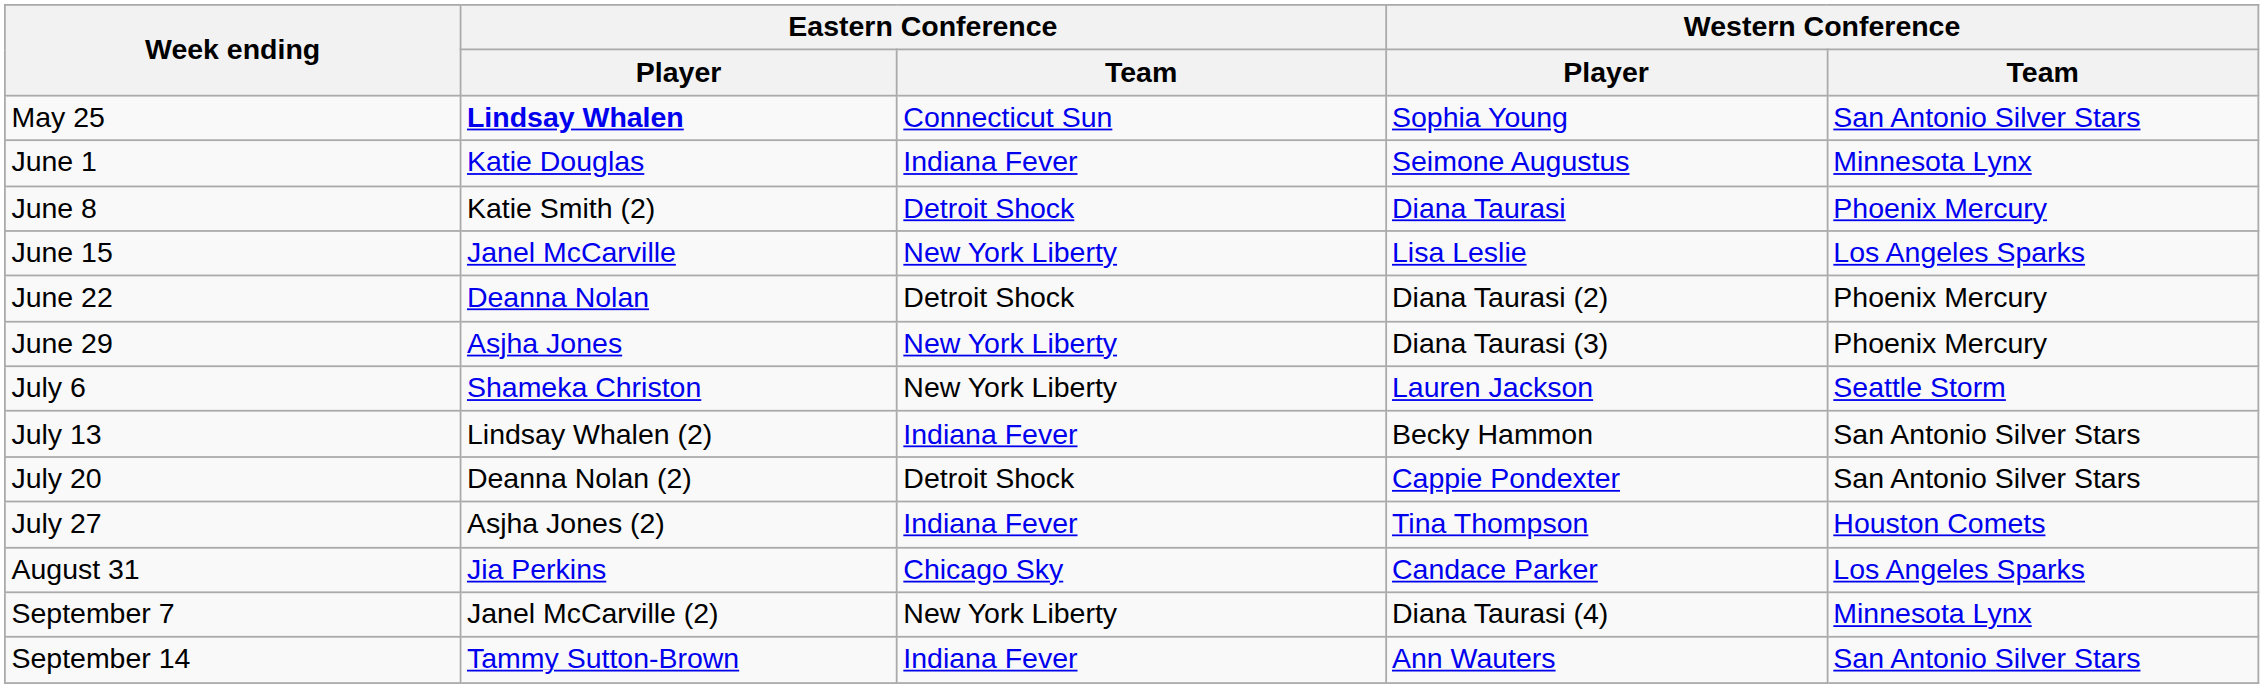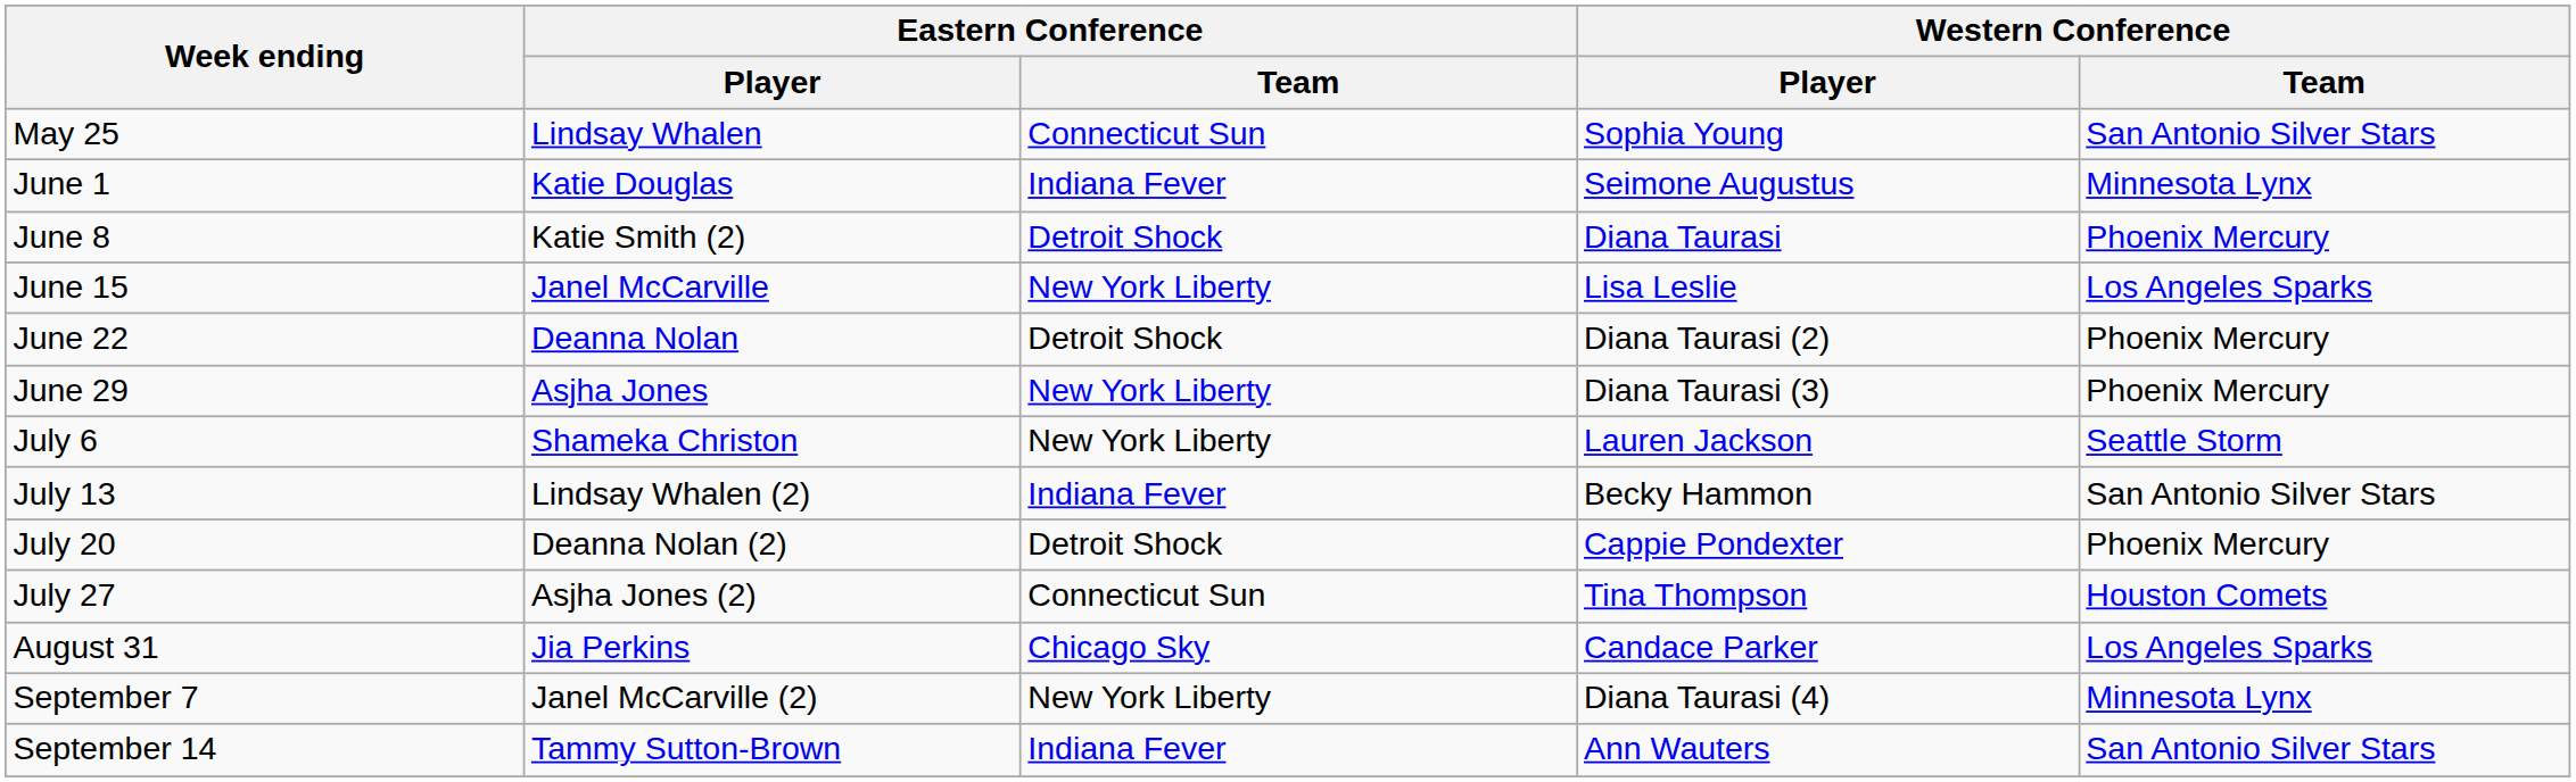 <table class="wikitable" style="width: 80%">
 <tr>
 <th rowspan=2 width=60>Week ending</th>
 <th colspan=2 width=120>Eastern Conference</th>
 <th colspan=2 width=120>Western Conference</th>
 </tr>
 <tr>
 <th width=60>Player</th>
 <th width=60>Team</th>
 <th width=60>Player</th>
 <th width=60>Team</th>
 </tr>
 <tr>
 <td>May 25</td>
-<td><strong><a href='#'>Lindsay Whalen</a></strong></td>
+<td><a href='#'>Lindsay Whalen</a></td>
 <td><a href='#'>Connecticut Sun</a></td>
 <td><a href='#'>Sophia Young</a></td>
 <td><a href='#'>San Antonio Silver Stars</a></td>
 </tr>
 <tr>
 <td>June 1</td>
 <td><a href='#'>Katie Douglas</a></td>
 <td><a href='#'>Indiana Fever</a></td>
 <td><a href='#'>Seimone Augustus</a></td>
 <td><a href='#'>Minnesota Lynx</a></td>
 </tr>
 <tr>
 <td>June 8</td>
 <td>Katie Smith (2)</td>
 <td><a href='#'>Detroit Shock</a></td>
 <td><a href='#'>Diana Taurasi</a></td>
 <td><a href='#'>Phoenix Mercury</a></td>
 </tr>
 <tr>
 <td>June 15</td>
 <td><a href='#'>Janel McCarville</a></td>
 <td><a href='#'>New York Liberty</a></td>
 <td><a href='#'>Lisa Leslie</a></td>
 <td><a href='#'>Los Angeles Sparks</a></td>
 </tr>
 <tr>
 <td>June 22</td>
 <td><a href='#'>Deanna Nolan</a></td>
 <td>Detroit Shock</td>
 <td>Diana Taurasi (2)</td>
 <td>Phoenix Mercury</td>
 </tr>
 <tr>
 <td>June 29</td>
 <td><a href='#'>Asjha Jones</a></td>
 <td><a href='#'>New York Liberty</a></td>
 <td>Diana Taurasi (3)</td>
 <td>Phoenix Mercury</td>
 </tr>
 <tr>
 <td>July 6</td>
 <td><a href='#'>Shameka Christon</a></td>
 <td>New York Liberty</td>
 <td><a href='#'>Lauren Jackson</a></td>
 <td><a href='#'>Seattle Storm</a></td>
 </tr>
 <tr>
 <td>July 13</td>
 <td>Lindsay Whalen (2)</td>
 <td><a href='#'>Indiana Fever</a></td>
 <td>Becky Hammon</td>
 <td>San Antonio Silver Stars</td>
 </tr>
 <tr>
 <td>July 20</td>
 <td>Deanna Nolan (2)</td>
 <td>Detroit Shock</td>
 <td><a href='#'>Cappie Pondexter</a></td>
-<td>San Antonio Silver Stars</td>
+<td>Phoenix Mercury</td>
 </tr>
 <tr>
 <td>July 27</td>
 <td>Asjha Jones (2)</td>
-<td><a href='#'>Indiana Fever</a></td>
+<td>Connecticut Sun</td>
 <td><a href='#'>Tina Thompson</a></td>
 <td><a href='#'>Houston Comets</a></td>
 </tr>
 <tr>
 <td>August 31</td>
 <td><a href='#'>Jia Perkins</a></td>
 <td><a href='#'>Chicago Sky</a></td>
 <td><a href='#'>Candace Parker</a></td>
 <td><a href='#'>Los Angeles Sparks</a></td>
 </tr>
 <tr>
 <td>September 7</td>
 <td>Janel McCarville (2)</td>
 <td>New York Liberty</td>
 <td>Diana Taurasi (4)</td>
 <td><a href='#'>Minnesota Lynx</a></td>
 </tr>
 <tr>
 <td>September 14</td>
 <td><a href='#'>Tammy Sutton-Brown</a></td>
 <td><a href='#'>Indiana Fever</a></td>
 <td><a href='#'>Ann Wauters</a></td>
 <td><a href='#'>San Antonio Silver Stars</a></td>
 </tr>
 </table>
